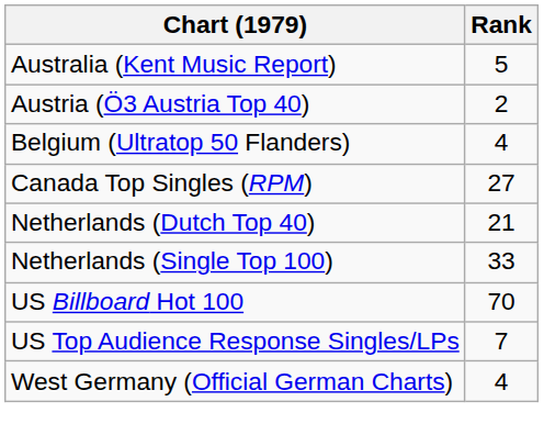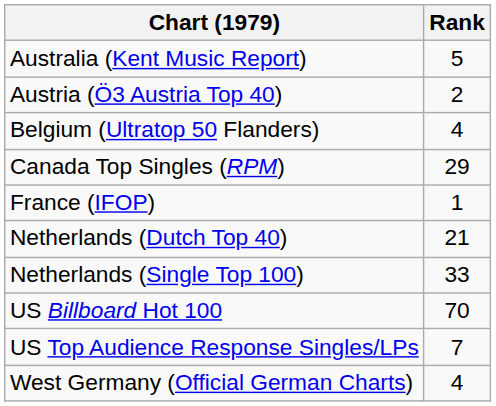 <table class="wikitable sortable">
 <tr>
 <th>Chart (1979)</th>
 <th>Rank</th>
 </tr>
 <tr>
 <td>Australia (<a href='#'>Kent Music Report</a>)</td>
 <td align="center">5</td>
 </tr>
 <tr>
 <td>Austria (<a href='#'>Ö3 Austria Top 40</a>)</td>
 <td align="center">2</td>
 </tr>
 <tr>
 <td>Belgium (<a href='#'>Ultratop 50</a> Flanders)</td>
 <td align="center">4</td>
 </tr>
 <tr>
 <td>Canada Top Singles (<em><a href='#'>RPM</a></em>)</td>
-<td align="center">27</td>
+<td align="center">29</td>
+</tr>
+<tr>
+<td>France (<a href='#'>IFOP</a>)</td>
+<td align="center">1</td>
 </tr>
 <tr>
 <td>Netherlands (<a href='#'>Dutch Top 40</a>)</td>
 <td align="center">21</td>
 </tr>
 <tr>
 <td>Netherlands (<a href='#'>Single Top 100</a>)</td>
 <td align="center">33</td>
 </tr>
 <tr>
 <td>US <a href='#'><em>Billboard</em> Hot 100</a></td>
 <td align="center">70</td>
 </tr>
 <tr>
 <td>US <a href='#'>Top Audience Response Singles/LPs</a></td>
 <td align="center">7</td>
 </tr>
 <tr>
 <td>West Germany (<a href='#'>Official German Charts</a>)</td>
 <td align="center">4</td>
 </tr>
 </table>
